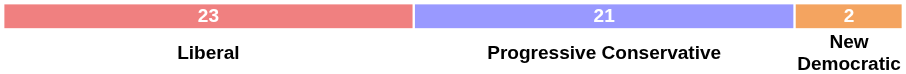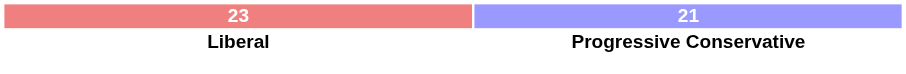 <table style="width:60%; text-align:center;">
 <tr style="color:white;">
 <td style="background:#F08080; width:50.00%;"><strong>23</strong></td>
 <td style="background:#9999FF; width:45.65%;"><strong>21</strong></td>
-<td style="background:#F4A460; width:4.35%;"><strong>2</strong></td>
 </tr>
 <tr>
 <td><span><strong>Liberal</strong></span></td>
 <td><span><strong>Progressive Conservative</strong></span></td>
-<td><span><strong>New Democratic</strong></span></td>
 </tr>
 </table>
